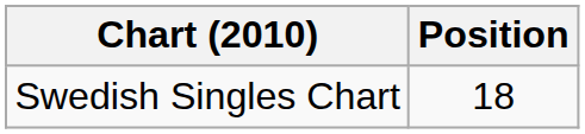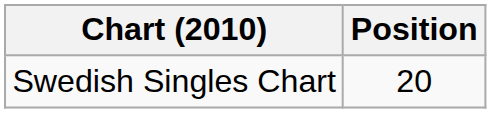 <table class="wikitable sortable">
 <tr>
 <th>Chart (2010)</th>
 <th>Position</th>
 </tr>
 <tr>
 <td>Swedish Singles Chart</td>
-<td align="center">18</td>
+<td align="center">20</td>
 </tr>
 </table>
